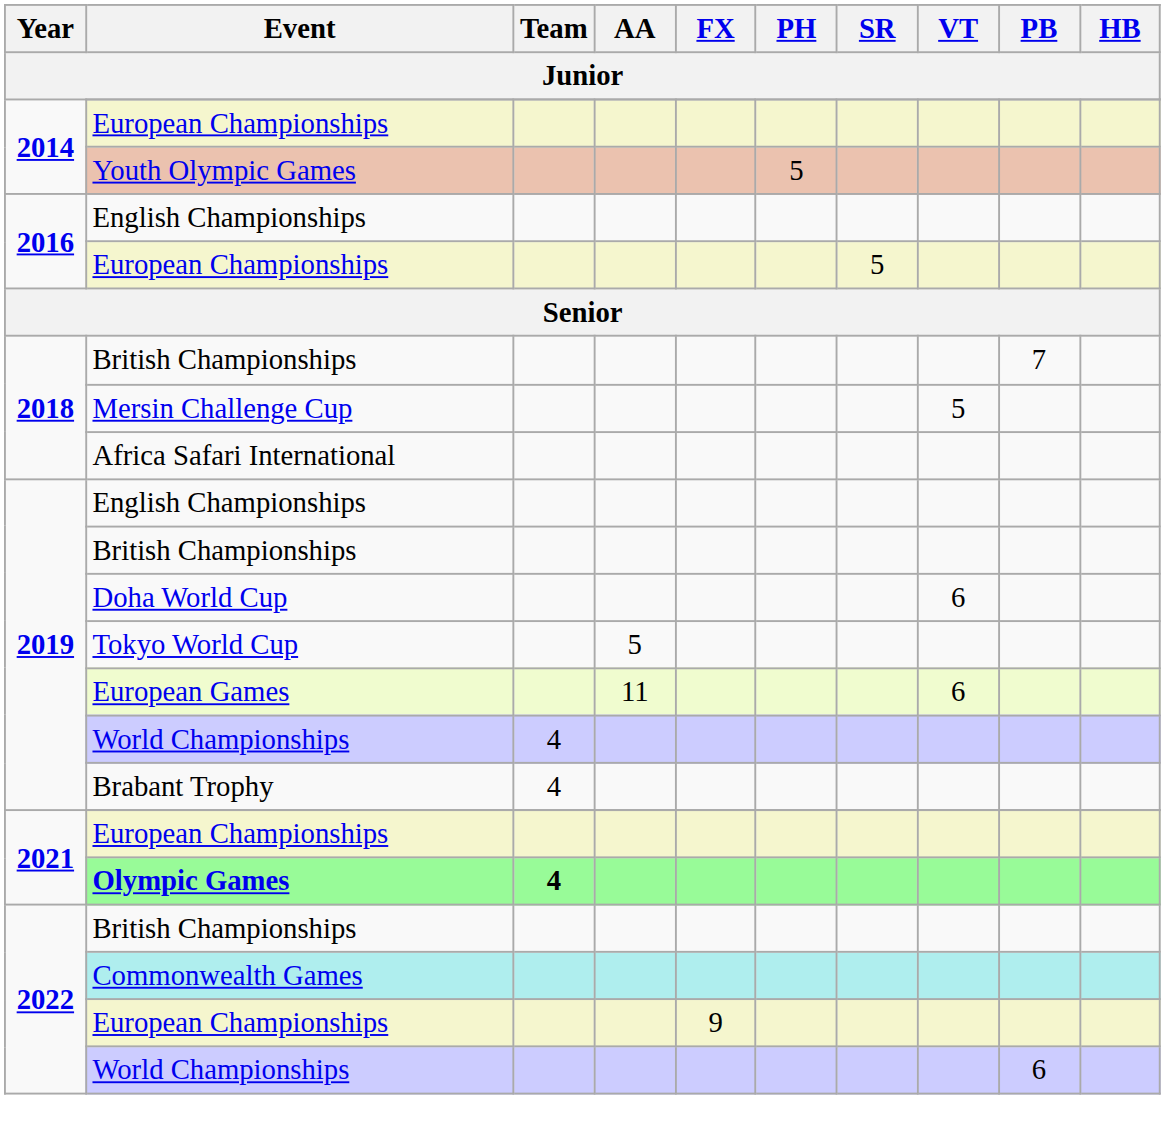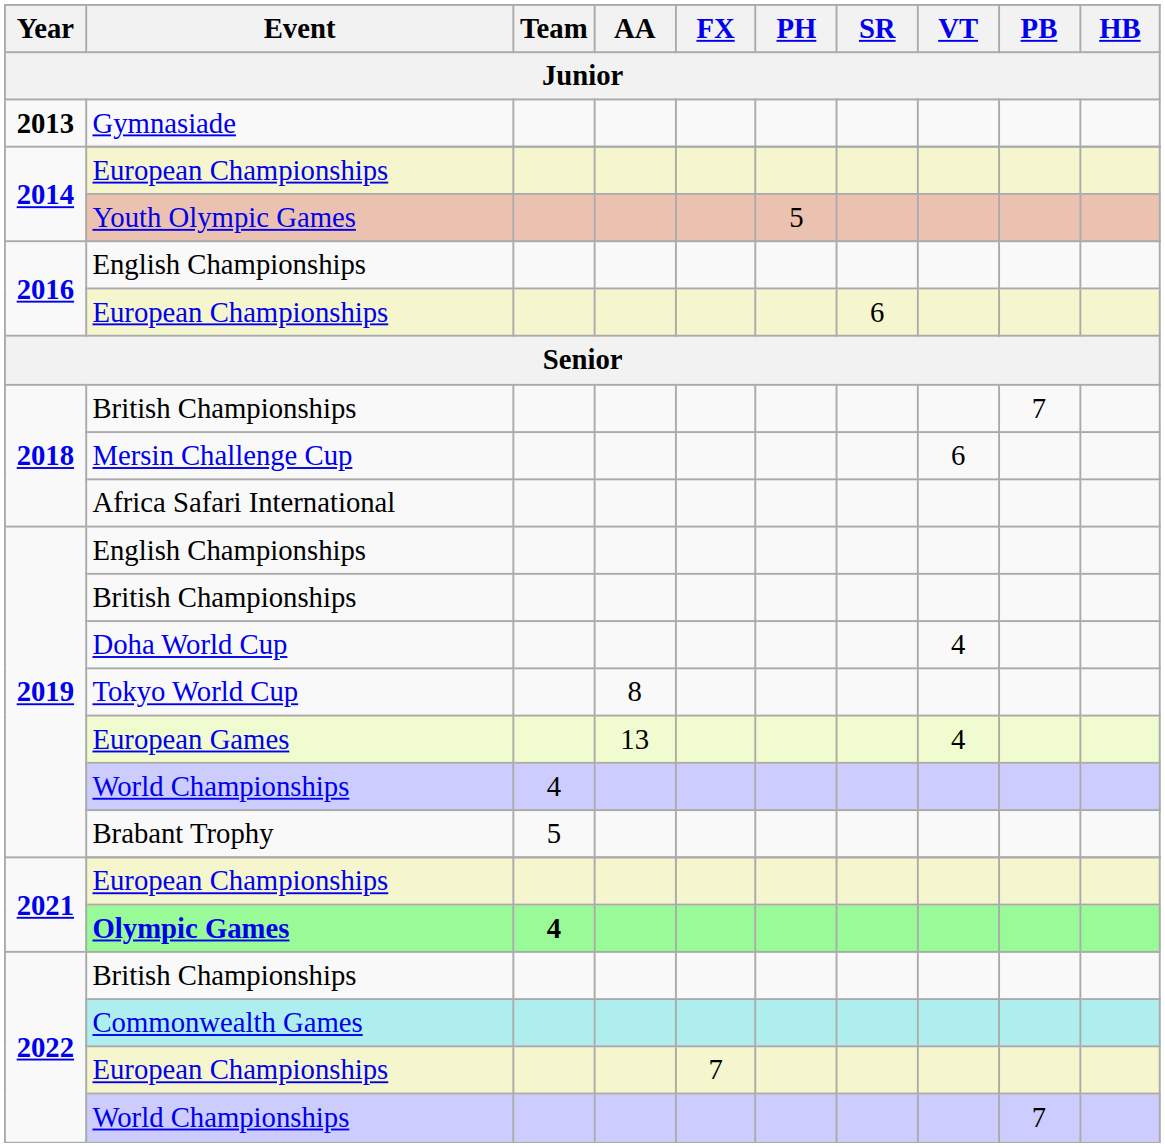 <table class="wikitable sortable" style="text-align:center; font-size:95%;">
 <tr>
 <th width=7% class=unsortable>Year</th>
 <th width=37% class=unsortable>Event</th>
 <th width=7% class=unsortable>Team</th>
 <th width=7% class=unsortable>AA</th>
 <th width=7% class=unsortable><a href='#'>FX</a></th>
 <th width=7% class=unsortable><a href='#'>PH</a></th>
 <th width=7% class=unsortable><a href='#'>SR</a></th>
 <th width=7% class=unsortable><a href='#'>VT</a></th>
 <th width=7% class=unsortable><a href='#'>PB</a></th>
 <th width=7% class=unsortable><a href='#'>HB</a></th>
 </tr>
 <tr>
 <th colspan="10">Junior</th>
+</tr>
+<tr>
+<td rowspan="1"><strong>2013</strong></td>
+<td align=left><a href='#'>Gymnasiade</a></td>
+<td></td>
+<td></td>
+<td></td>
+<td></td>
+<td></td>
+<td></td>
+<td></td>
+<td></td>
 </tr>
 <tr>
 <td rowspan="3"><strong><a href='#'>2014</a></strong></td>
 </tr>
 <tr bgcolor=#F5F6CE>
 <td align=left><a href='#'>European Championships</a></td>
 <td></td>
 <td></td>
 <td></td>
 <td></td>
 <td></td>
 <td></td>
 <td></td>
 <td></td>
 </tr>
 <tr bgcolor=#EBC2AF>
 <td align=left><a href='#'>Youth Olympic Games</a></td>
 <td></td>
 <td></td>
 <td></td>
 <td>5</td>
 <td></td>
 <td></td>
 <td></td>
 <td></td>
 </tr>
 <tr>
 <td rowspan="2"><strong><a href='#'>2016</a></strong></td>
 <td align=left>English Championships</td>
 <td></td>
 <td></td>
 <td></td>
 <td></td>
 <td></td>
 <td></td>
 <td></td>
 <td></td>
 </tr>
 <tr bgcolor=#F5F6CE>
 <td align=left><a href='#'>European Championships</a></td>
 <td></td>
 <td></td>
 <td></td>
 <td></td>
-<td>5</td>
+<td>6</td>
 <td></td>
 <td></td>
 <td></td>
 </tr>
 <tr>
 <th colspan="10">Senior</th>
 </tr>
 <tr>
 <td rowspan="3"><strong><a href='#'>2018</a></strong></td>
 <td align=left>British Championships</td>
 <td></td>
 <td></td>
 <td></td>
 <td></td>
 <td></td>
 <td></td>
 <td>7</td>
 <td></td>
 </tr>
 <tr>
 <td align=left><a href='#'>Mersin Challenge Cup</a></td>
 <td></td>
 <td></td>
 <td></td>
 <td></td>
 <td></td>
-<td>5</td>
+<td>6</td>
 <td></td>
 <td></td>
 </tr>
 <tr>
 <td align=left>Africa Safari International</td>
 <td></td>
 <td></td>
 <td></td>
 <td></td>
 <td></td>
 <td></td>
 <td></td>
 <td></td>
 </tr>
 <tr>
 <td rowspan="7"><strong><a href='#'>2019</a></strong></td>
 <td align=left>English Championships</td>
 <td></td>
 <td></td>
 <td></td>
 <td></td>
 <td></td>
 <td></td>
 <td></td>
 <td></td>
 </tr>
 <tr>
 <td align=left>British Championships</td>
 <td></td>
 <td></td>
 <td></td>
 <td></td>
 <td></td>
 <td></td>
 <td></td>
 <td></td>
 </tr>
 <tr>
 <td align=left><a href='#'>Doha World Cup</a></td>
 <td></td>
 <td></td>
 <td></td>
 <td></td>
 <td></td>
-<td>6</td>
+<td>4</td>
 <td></td>
 <td></td>
 </tr>
 <tr>
 <td align=left><a href='#'>Tokyo World Cup</a></td>
 <td></td>
-<td>5</td>
+<td>8</td>
 <td></td>
 <td></td>
 <td></td>
 <td></td>
 <td></td>
 <td></td>
 </tr>
 <tr bgcolor=#f0fccf>
 <td align=left><a href='#'>European Games</a></td>
 <td></td>
-<td>11</td>
+<td>13</td>
 <td></td>
 <td></td>
 <td></td>
-<td>6</td>
+<td>4</td>
 <td></td>
 <td></td>
 </tr>
 <tr bgcolor=#CCCCFF>
 <td align=left><a href='#'>World Championships</a></td>
 <td>4</td>
 <td></td>
 <td></td>
 <td></td>
 <td></td>
 <td></td>
 <td></td>
 <td></td>
 </tr>
 <tr>
 <td align=left>Brabant Trophy</td>
-<td>4</td>
+<td>5</td>
 <td></td>
 <td></td>
 <td></td>
 <td></td>
 <td></td>
 <td></td>
 <td></td>
 </tr>
 <tr>
 <td rowspan="3"><strong><a href='#'>2021</a></strong></td>
 </tr>
 <tr bgcolor=#F5F6CE>
 <td align=left><a href='#'>European Championships</a></td>
 <td></td>
 <td></td>
 <td></td>
 <td></td>
 <td></td>
 <td></td>
 <td></td>
 <td></td>
 </tr>
 <tr bgcolor=98FB98>
 <td align=left><strong><a href='#'>Olympic Games</a></strong></td>
 <td><strong>4</strong></td>
 <td></td>
 <td></td>
 <td></td>
 <td></td>
 <td></td>
 <td></td>
 <td></td>
 </tr>
 <tr>
 <td rowspan="4"><strong><a href='#'>2022</a></strong></td>
 <td align=left>British Championships</td>
 <td></td>
 <td></td>
 <td></td>
 <td></td>
 <td></td>
 <td></td>
 <td></td>
 <td></td>
 </tr>
 <tr bgcolor="#afeeee">
 <td align=left><a href='#'>Commonwealth Games</a></td>
 <td></td>
 <td></td>
 <td></td>
 <td></td>
 <td></td>
 <td></td>
 <td></td>
 <td></td>
 </tr>
 <tr bgcolor=#F5F6CE>
 <td align=left><a href='#'>European Championships</a></td>
 <td></td>
 <td></td>
-<td>9</td>
+<td>7</td>
 <td></td>
 <td></td>
 <td></td>
 <td></td>
 <td></td>
 </tr>
 <tr bgcolor=#CCCCFF>
 <td align=left><a href='#'>World Championships</a></td>
 <td></td>
 <td></td>
 <td></td>
 <td></td>
 <td></td>
 <td></td>
-<td>6</td>
+<td>7</td>
 <td></td>
 </tr>
 </table>
